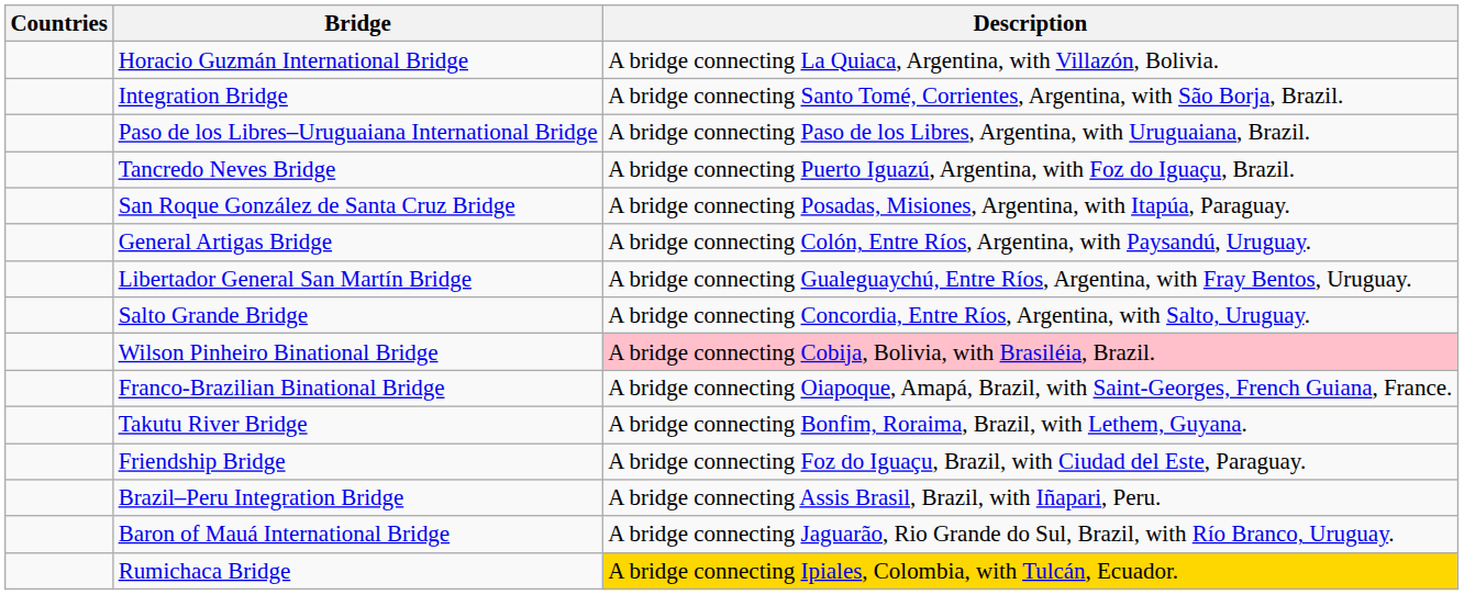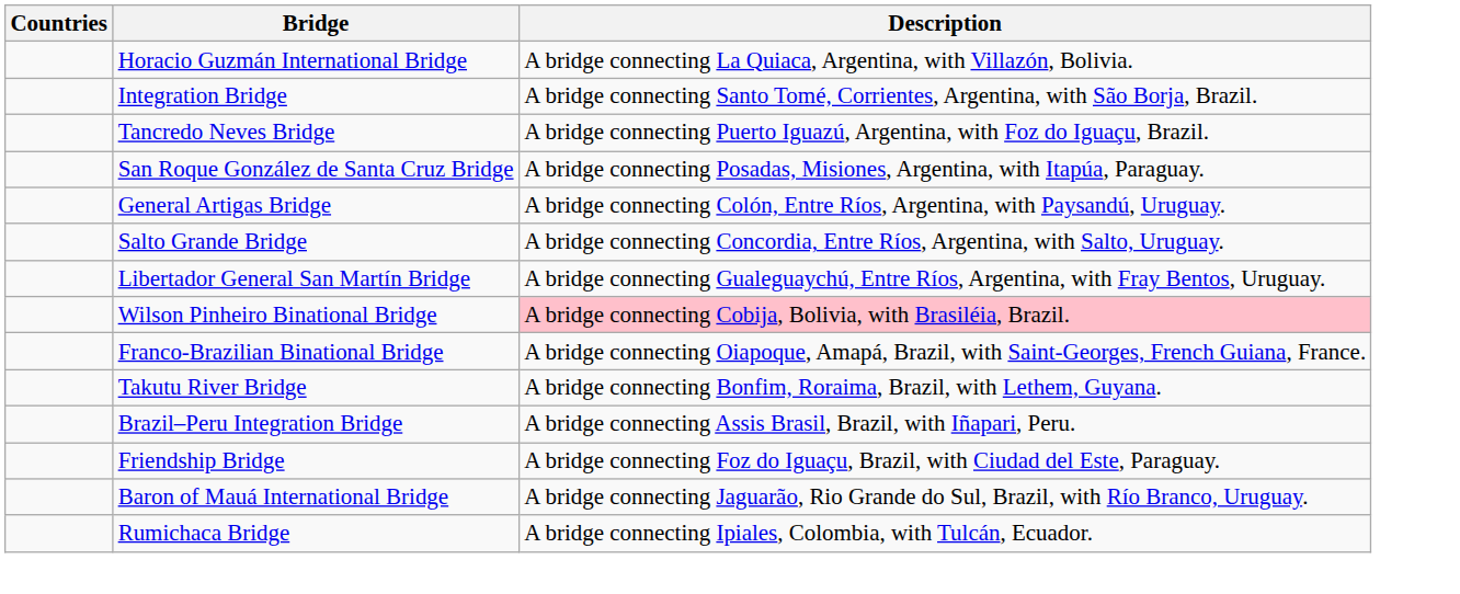 <table class="wikitable">
 <tr>
 <th>Countries</th>
 <th>Bridge</th>
 <th>Description</th>
 </tr>
 <tr>
 <td> <br> </td>
 <td><a href='#'>Horacio Guzmán International Bridge</a></td>
 <td>A bridge connecting <a href='#'>La Quiaca</a>, Argentina, with <a href='#'>Villazón</a>, Bolivia.</td>
 </tr>
 <tr>
 <td> <br> </td>
 <td><a href='#'>Integration Bridge</a></td>
 <td>A bridge connecting <a href='#'>Santo Tomé, Corrientes</a>, Argentina, with <a href='#'>São Borja</a>, Brazil.</td>
 </tr>
 <tr>
 <td> <br> </td>
-<td><a href='#'>Paso de los Libres–Uruguaiana International Bridge</a></td>
-<td>A bridge connecting <a href='#'>Paso de los Libres</a>, Argentina, with <a href='#'>Uruguaiana</a>, Brazil.</td>
-</tr>
-<tr>
-<td> <br> </td>
 <td><a href='#'>Tancredo Neves Bridge</a></td>
 <td>A bridge connecting <a href='#'>Puerto Iguazú</a>, Argentina, with <a href='#'>Foz do Iguaçu</a>, Brazil.</td>
 </tr>
 <tr>
 <td> <br> </td>
 <td><a href='#'>San Roque González de Santa Cruz Bridge</a></td>
 <td>A bridge connecting <a href='#'>Posadas, Misiones</a>, Argentina, with <a href='#'>Itapúa</a>, Paraguay.</td>
 </tr>
 <tr>
 <td> <br> </td>
 <td><a href='#'>General Artigas Bridge</a></td>
 <td>A bridge connecting <a href='#'>Colón, Entre Ríos</a>, Argentina, with <a href='#'>Paysandú</a>, <a href='#'>Uruguay</a>.</td>
 </tr>
 <tr>
 <td> <br> </td>
-<td><a href='#'>Libertador General San Martín Bridge</a></td>
-<td>A bridge connecting <a href='#'>Gualeguaychú, Entre Ríos</a>, Argentina, with <a href='#'>Fray Bentos</a>, Uruguay.</td>
+<td><a href='#'>Salto Grande Bridge</a></td>
+<td>A bridge connecting <a href='#'>Concordia, Entre Ríos</a>, Argentina, with <a href='#'>Salto, Uruguay</a>.</td>
 </tr>
 <tr>
 <td> <br> </td>
-<td><a href='#'>Salto Grande Bridge</a></td>
-<td>A bridge connecting <a href='#'>Concordia, Entre Ríos</a>, Argentina, with <a href='#'>Salto, Uruguay</a>.</td>
+<td><a href='#'>Libertador General San Martín Bridge</a></td>
+<td>A bridge connecting <a href='#'>Gualeguaychú, Entre Ríos</a>, Argentina, with <a href='#'>Fray Bentos</a>, Uruguay.</td>
 </tr>
 <tr>
 <td> <br> </td>
 <td><a href='#'>Wilson Pinheiro Binational Bridge</a></td>
 <td style="background: pink;">A bridge connecting <a href='#'>Cobija</a>, Bolivia, with <a href='#'>Brasiléia</a>, Brazil.</td>
 </tr>
 <tr>
 <td> <br> </td>
 <td><a href='#'>Franco-Brazilian Binational Bridge</a></td>
 <td>A bridge connecting <a href='#'>Oiapoque</a>, Amapá, Brazil, with <a href='#'>Saint-Georges, French Guiana</a>, France.</td>
 </tr>
 <tr>
 <td> <br> </td>
 <td><a href='#'>Takutu River Bridge</a></td>
 <td>A bridge connecting <a href='#'>Bonfim, Roraima</a>, Brazil, with <a href='#'>Lethem, Guyana</a>.</td>
 </tr>
 <tr>
 <td> <br> </td>
-<td><a href='#'>Friendship Bridge</a></td>
-<td>A bridge connecting <a href='#'>Foz do Iguaçu</a>, Brazil, with <a href='#'>Ciudad del Este</a>, Paraguay.</td>
+<td><a href='#'>Brazil–Peru Integration Bridge</a></td>
+<td>A bridge connecting <a href='#'>Assis Brasil</a>, Brazil, with <a href='#'>Iñapari</a>, Peru.</td>
 </tr>
 <tr>
 <td> <br> </td>
-<td><a href='#'>Brazil–Peru Integration Bridge</a></td>
-<td>A bridge connecting <a href='#'>Assis Brasil</a>, Brazil, with <a href='#'>Iñapari</a>, Peru.</td>
+<td><a href='#'>Friendship Bridge</a></td>
+<td>A bridge connecting <a href='#'>Foz do Iguaçu</a>, Brazil, with <a href='#'>Ciudad del Este</a>, Paraguay.</td>
 </tr>
 <tr>
 <td> <br> </td>
 <td><a href='#'>Baron of Mauá International Bridge</a></td>
 <td>A bridge connecting <a href='#'>Jaguarão</a>, Rio Grande do Sul, Brazil, with <a href='#'>Río Branco, Uruguay</a>.</td>
 </tr>
 <tr>
 <td> <br> </td>
 <td><a href='#'>Rumichaca Bridge</a></td>
-<td style="background: gold;">A bridge connecting <a href='#'>Ipiales</a>, Colombia, with <a href='#'>Tulcán</a>, Ecuador.</td>
+<td>A bridge connecting <a href='#'>Ipiales</a>, Colombia, with <a href='#'>Tulcán</a>, Ecuador.</td>
 </tr>
 </table>
